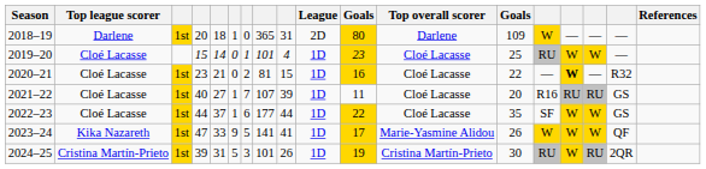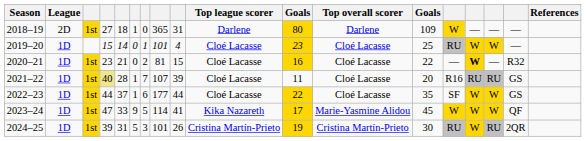 <table class="wikitable" style="text-align:center;">
 <tr>
 <th>Season</th>
-<th>Top league scorer</th>
+<th>League</th>
 <th></th>
 <th></th>
 <th></th>
 <th></th>
 <th></th>
 <th></th>
 <th></th>
-<th>League</th>
+<th>Top league scorer</th>
 <th>Goals</th>
 <th>Top overall scorer</th>
 <th>Goals</th>
 <th></th>
 <th></th>
 <th></th>
 <th></th>
 <th>References</th>
 </tr>
 <tr>
 <td>2018–19</td>
-<td><a href='#'>Darlene</a></td>
+<td>2D</td>
 <td style="background:gold">1st</td>
-<td>20</td>
+<td>27</td>
 <td>18</td>
 <td>1</td>
 <td>0</td>
 <td>365</td>
 <td>31</td>
-<td>2D</td>
+<td><a href='#'>Darlene</a></td>
 <td style="background:gold">80</td>
 <td><a href='#'>Darlene</a></td>
 <td>109</td>
 <td style="background:gold">W</td>
 <td>—</td>
 <td>—</td>
 <td>—</td>
 <td></td>
 </tr>
 <tr>
 <td>2019–20</td>
-<td><a href='#'>Cloé Lacasse</a></td>
+<td><a href='#'>1D</a></td>
 <td></td>
 <td><em>15</em></td>
 <td><em>14</em></td>
 <td><em>0</em></td>
 <td><em>1</em></td>
 <td><em>101</em></td>
 <td><em>4</em></td>
-<td><a href='#'>1D</a></td>
+<td><a href='#'>Cloé Lacasse</a></td>
 <td style="background:gold"><em>23</em></td>
 <td><a href='#'>Cloé Lacasse</a></td>
 <td>25</td>
 <td style="background:silver">RU</td>
 <td style="background:gold">W</td>
 <td style="background:gold">W</td>
 <td>—</td>
 <td></td>
 </tr>
 <tr>
 <td>2020–21</td>
-<td>Cloé Lacasse</td>
+<td><a href='#'>1D</a></td>
 <td style="background:gold">1st</td>
 <td>23</td>
 <td>21</td>
 <td>0</td>
 <td>2</td>
 <td>81</td>
 <td>15</td>
-<td><a href='#'>1D</a></td>
+<td>Cloé Lacasse</td>
 <td style="background:gold">16</td>
 <td>Cloé Lacasse</td>
 <td>22</td>
 <td>—</td>
 <td style="background:gold"><strong>W</strong></td>
 <td>—</td>
 <td>R32</td>
 <td></td>
 </tr>
 <tr>
 <td>2021–22</td>
-<td>Cloé Lacasse</td>
+<td><a href='#'>1D</a></td>
 <td style="background:gold">1st</td>
-<td>40</td>
-<td>27</td>
+<td style="background: khaki;">40</td>
+<td>28</td>
 <td>1</td>
 <td>7</td>
 <td>107</td>
 <td>39</td>
-<td><a href='#'>1D</a></td>
+<td>Cloé Lacasse</td>
 <td>11</td>
 <td>Cloé Lacasse</td>
 <td>20</td>
 <td>R16</td>
 <td style="background:silver">RU</td>
 <td style="background:silver">RU</td>
 <td>GS</td>
 <td></td>
 </tr>
 <tr>
 <td>2022–23</td>
-<td>Cloé Lacasse</td>
+<td><a href='#'>1D</a></td>
 <td style="background:gold">1st</td>
 <td>44</td>
 <td>37</td>
 <td>1</td>
 <td>6</td>
 <td>177</td>
 <td>44</td>
-<td><a href='#'>1D</a></td>
+<td>Cloé Lacasse</td>
 <td style="background:gold">22</td>
 <td>Cloé Lacasse</td>
 <td>35</td>
 <td>SF</td>
 <td style="background:gold">W</td>
 <td style="background:gold">W</td>
 <td>GS</td>
 <td></td>
 </tr>
 <tr>
 <td>2023–24</td>
-<td><a href='#'>Kika Nazareth</a></td>
+<td><a href='#'>1D</a></td>
 <td style="background:gold">1st</td>
 <td>47</td>
 <td>33</td>
 <td>9</td>
 <td>5</td>
-<td>141</td>
+<td>114</td>
 <td>41</td>
-<td><a href='#'>1D</a></td>
+<td><a href='#'>Kika Nazareth</a></td>
 <td style="background:gold">17</td>
 <td><a href='#'>Marie-Yasmine Alidou</a></td>
-<td>26</td>
+<td>45</td>
 <td style="background:gold">W</td>
 <td style="background:gold">W</td>
 <td style="background:gold">W</td>
 <td>QF</td>
 <td></td>
 </tr>
 <tr>
 <td>2024–25</td>
-<td><a href='#'>Cristina Martín-Prieto</a></td>
+<td><a href='#'>1D</a></td>
 <td style="background:gold">1st</td>
 <td>39</td>
 <td>31</td>
 <td>5</td>
 <td>3</td>
 <td>101</td>
 <td>26</td>
-<td><a href='#'>1D</a></td>
+<td><a href='#'>Cristina Martín-Prieto</a></td>
 <td style="background:gold">19</td>
 <td><a href='#'>Cristina Martín-Prieto</a></td>
 <td>30</td>
 <td style="background:silver">RU</td>
 <td style="background:gold">W</td>
 <td style="background:silver">RU</td>
 <td>2QR</td>
 <td></td>
 </tr>
 </table>
